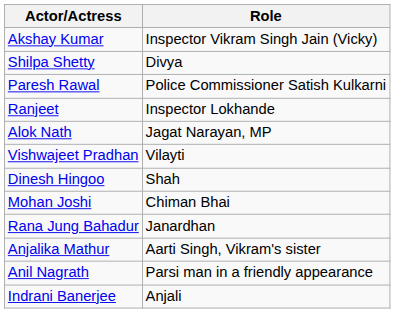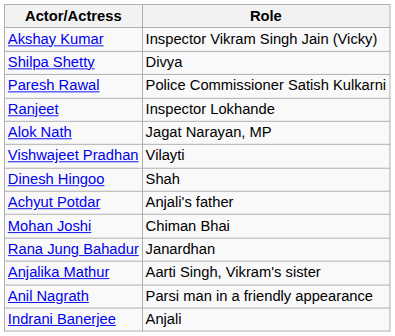 <table class="wikitable">
 <tr>
 <th>Actor/Actress</th>
 <th>Role</th>
 </tr>
 <tr>
 <td><a href='#'>Akshay Kumar</a></td>
 <td>Inspector Vikram Singh Jain (Vicky)</td>
 </tr>
 <tr>
 <td><a href='#'>Shilpa Shetty</a></td>
 <td>Divya</td>
 </tr>
 <tr>
 <td><a href='#'>Paresh Rawal</a></td>
 <td>Police Commissioner Satish Kulkarni</td>
 </tr>
 <tr>
 <td><a href='#'>Ranjeet</a></td>
 <td>Inspector Lokhande</td>
 </tr>
 <tr>
 <td><a href='#'>Alok Nath</a></td>
 <td>Jagat Narayan, MP</td>
 </tr>
 <tr>
 <td><a href='#'>Vishwajeet Pradhan</a></td>
 <td>Vilayti</td>
 </tr>
 <tr>
 <td><a href='#'>Dinesh Hingoo</a></td>
 <td>Shah</td>
 </tr>
 <tr>
+<td><a href='#'>Achyut Potdar</a></td>
+<td>Anjali's father</td>
+</tr>
+<tr>
 <td><a href='#'>Mohan Joshi</a></td>
 <td>Chiman Bhai</td>
 </tr>
 <tr>
 <td><a href='#'>Rana Jung Bahadur</a></td>
 <td>Janardhan</td>
 </tr>
 <tr>
 <td><a href='#'>Anjalika Mathur</a></td>
 <td>Aarti Singh, Vikram's sister</td>
 </tr>
 <tr>
 <td><a href='#'>Anil Nagrath</a></td>
 <td>Parsi man in a friendly appearance</td>
 </tr>
 <tr>
 <td><a href='#'>Indrani Banerjee</a></td>
 <td>Anjali</td>
 </tr>
 </table>
